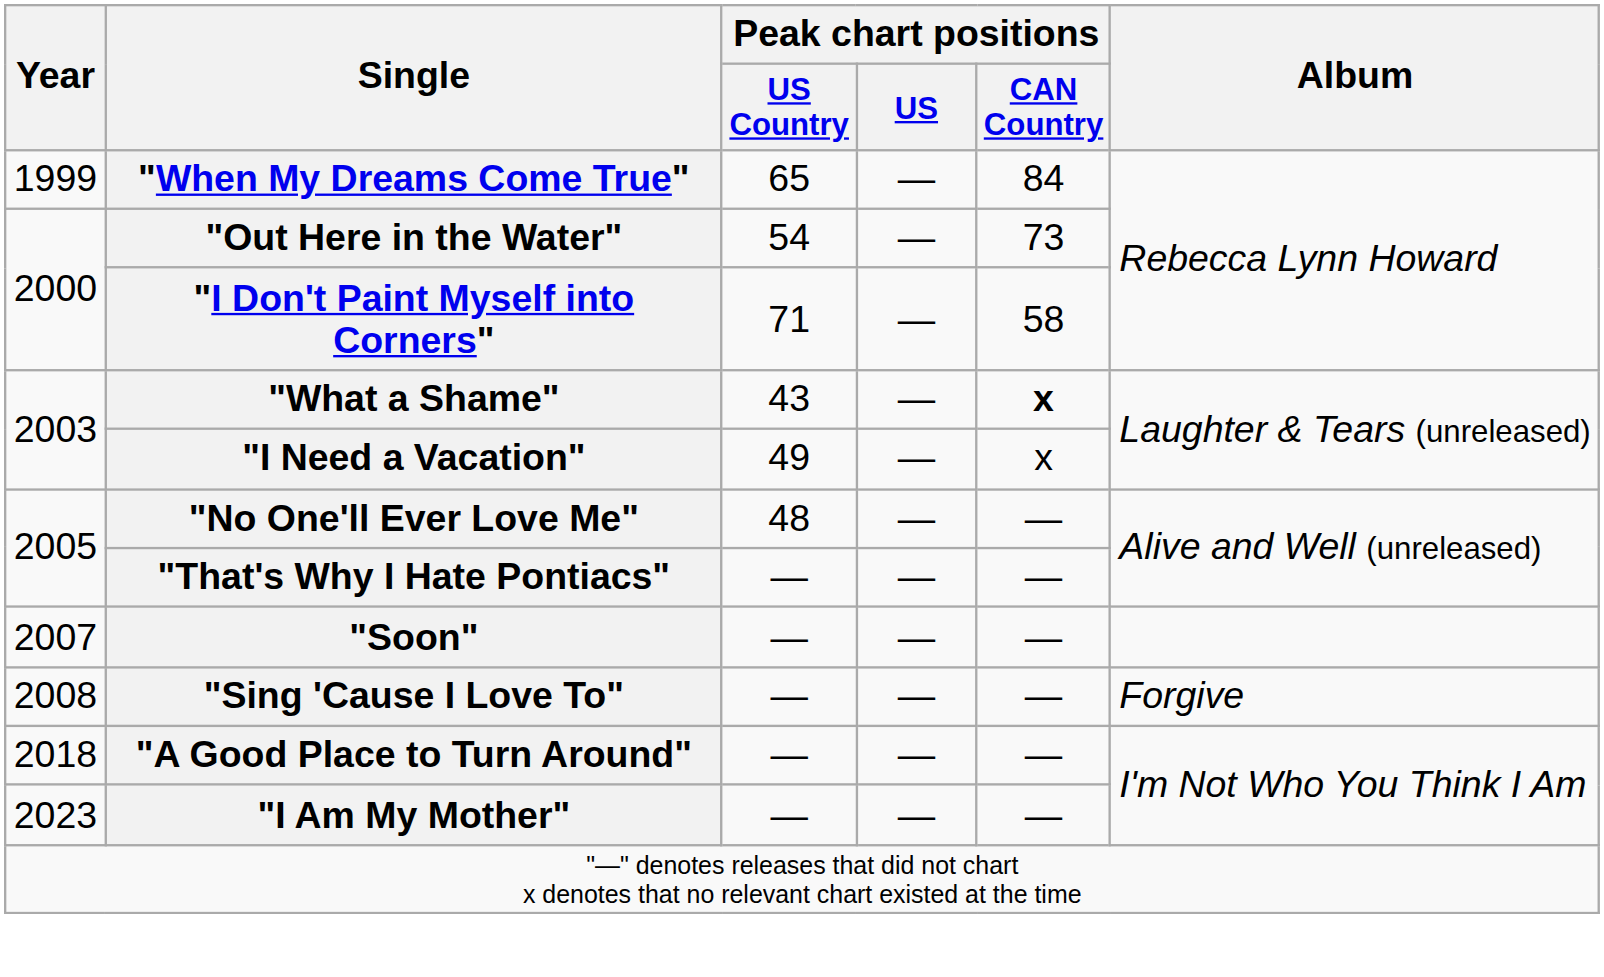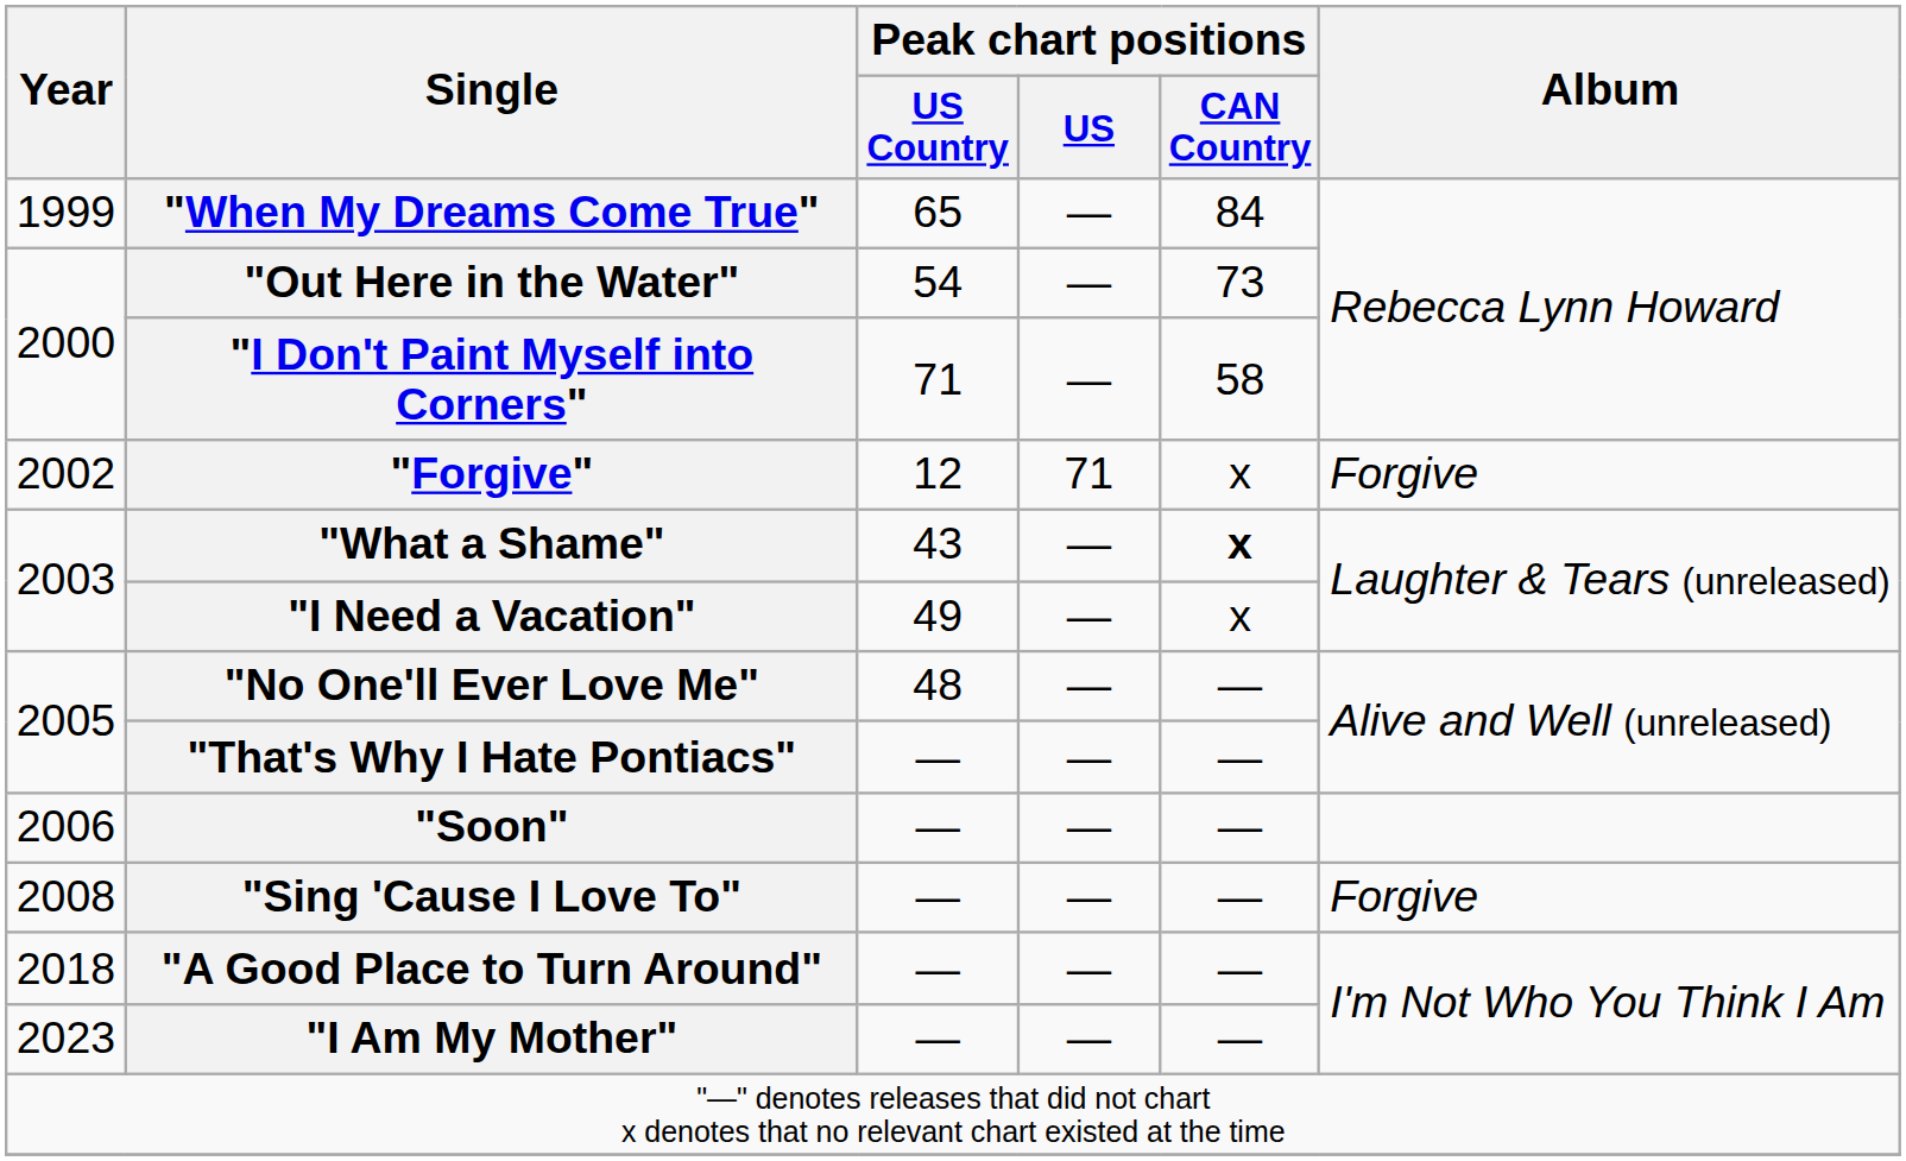 <table class="wikitable plainrowheaders" style="text-align:center;">
 <tr>
 <th rowspan="2">Year</th>
 <th rowspan="2" style="width:16em;">Single</th>
 <th colspan="3">Peak chart positions</th>
 <th rowspan="2">Album</th>
 </tr>
 <tr style="font-size:smaller;">
 <th width="45"><a href='#'>US Country</a><br></th>
 <th width="45"><a href='#'>US</a><br></th>
 <th width="45"><a href='#'>CAN Country</a><br></th>
 </tr>
 <tr>
 <td>1999</td>
 <th scope="row">"<a href='#'>When My Dreams Come True</a>"</th>
 <td>65</td>
 <td>—</td>
 <td>84</td>
 <td align="left" rowspan="3"><em>Rebecca Lynn Howard</em></td>
 </tr>
 <tr>
 <td rowspan="2">2000</td>
 <th scope="row">"Out Here in the Water"</th>
 <td>54</td>
 <td>—</td>
 <td>73</td>
 </tr>
 <tr>
 <th scope="row">"<a href='#'>I Don't Paint Myself into Corners</a>"</th>
 <td>71</td>
 <td>—</td>
 <td>58</td>
 </tr>
 <tr>
+<td>2002</td>
+<th scope="row">"<a href='#'>Forgive</a>"</th>
+<td>12</td>
+<td>71</td>
+<td>x</td>
+<td align="left"><em>Forgive</em></td>
+</tr>
+<tr>
 <td rowspan="2">2003</td>
 <th scope="row">"What a Shame"</th>
 <td>43</td>
 <td>—</td>
 <td><strong>x</strong></td>
 <td align="left" rowspan="2"><em>Laughter & Tears</em> <small>(unreleased)</small></td>
 </tr>
 <tr>
 <th scope="row">"I Need a Vacation"</th>
 <td>49</td>
 <td>—</td>
 <td>x</td>
 </tr>
 <tr>
 <td rowspan="2">2005</td>
 <th scope="row">"No One'll Ever Love Me"</th>
 <td>48</td>
 <td>—</td>
 <td>—</td>
 <td align="left" rowspan="2"><em>Alive and Well</em> <small>(unreleased)</small></td>
 </tr>
 <tr>
 <th scope="row">"That's Why I Hate Pontiacs"</th>
 <td>—</td>
 <td>—</td>
 <td>—</td>
 </tr>
 <tr>
-<td>2007</td>
+<td>2006</td>
 <th scope="row">"Soon"</th>
 <td>—</td>
 <td>—</td>
 <td>—</td>
 <td></td>
 </tr>
 <tr>
 <td>2008</td>
 <th scope="row">"Sing 'Cause I Love To"</th>
 <td>—</td>
 <td>—</td>
 <td>—</td>
 <td align="left"><em>Forgive</em></td>
 </tr>
 <tr>
 <td>2018</td>
 <th scope="row">"A Good Place to Turn Around"</th>
 <td>—</td>
 <td>—</td>
 <td>—</td>
 <td align="left" rowspan="2"><em>I'm Not Who You Think I Am</em></td>
 </tr>
 <tr>
 <td>2023</td>
 <th scope="row">"I Am My Mother"</th>
 <td>—</td>
 <td>—</td>
 <td>—</td>
 </tr>
 <tr>
 <td colspan="6" style="font-size:8pt">"—" denotes releases that did not chart<br>x denotes that no relevant chart existed at the time</td>
 </tr>
 <tr>
 </tr>
 </table>
